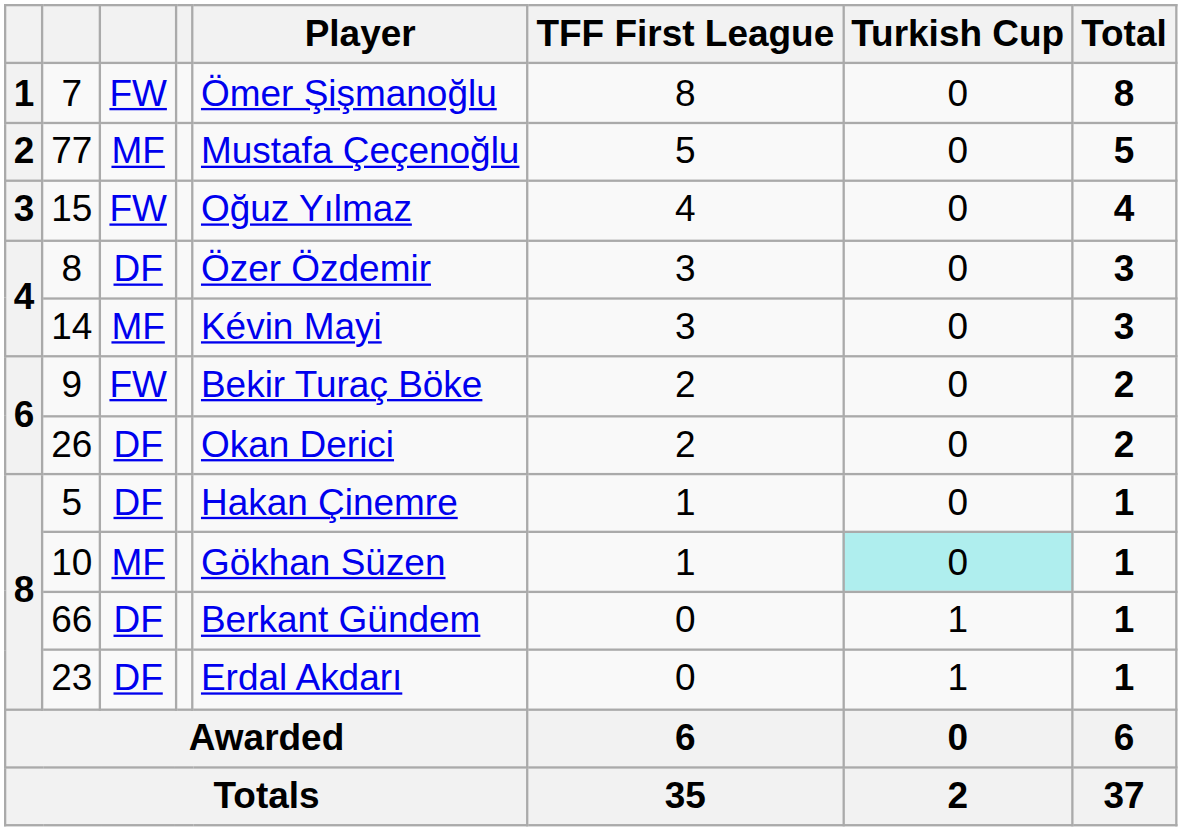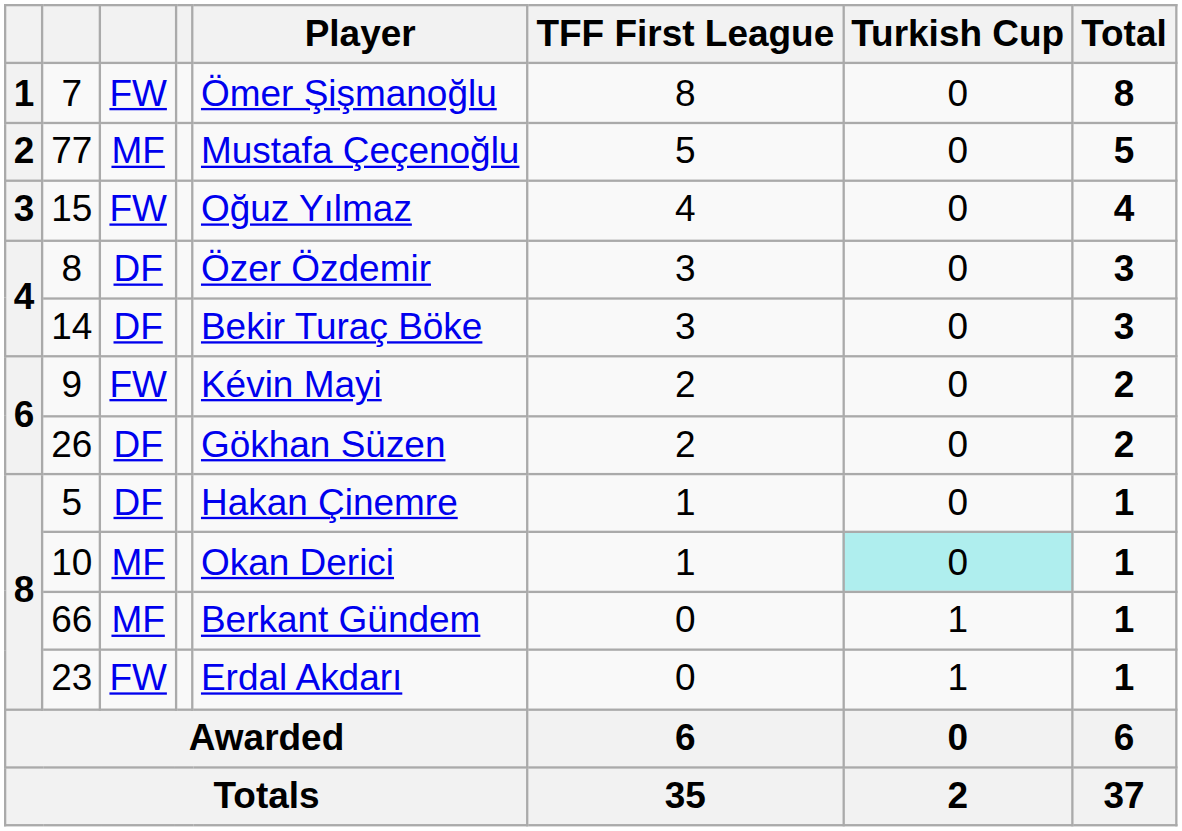 <table class="wikitable" style="text-align:center;">
 <tr>
 <th></th>
 <th></th>
 <th></th>
 <th></th>
 <th>Player</th>
 <th>TFF First League</th>
 <th>Turkish Cup</th>
 <th>Total</th>
 </tr>
 <tr>
 <th>1</th>
 <td>7</td>
 <td><a href='#'>FW</a></td>
 <td></td>
 <td align=left><a href='#'>Ömer Şişmanoğlu</a></td>
 <td>8</td>
 <td>0</td>
 <td><strong>8</strong></td>
 </tr>
 <tr>
 <th>2</th>
 <td>77</td>
 <td><a href='#'>MF</a></td>
 <td></td>
 <td align=left><a href='#'>Mustafa Çeçenoğlu</a></td>
 <td>5</td>
 <td>0</td>
 <td><strong>5</strong></td>
 </tr>
 <tr>
 <th>3</th>
 <td>15</td>
 <td><a href='#'>FW</a></td>
 <td></td>
 <td align=left><a href='#'>Oğuz Yılmaz</a></td>
 <td>4</td>
 <td>0</td>
 <td><strong>4</strong></td>
 </tr>
 <tr>
 <th rowspan="2">4</th>
 <td>8</td>
 <td><a href='#'>DF</a></td>
 <td></td>
 <td align=left><a href='#'>Özer Özdemir</a></td>
 <td>3</td>
 <td>0</td>
 <td><strong>3</strong></td>
 </tr>
 <tr>
 <td>14</td>
-<td><a href='#'>MF</a></td>
+<td><a href='#'>DF</a></td>
 <td></td>
-<td align=left><a href='#'>Kévin Mayi</a></td>
+<td align=left><a href='#'>Bekir Turaç Böke</a></td>
 <td>3</td>
 <td>0</td>
 <td><strong>3</strong></td>
 </tr>
 <tr>
 <th rowspan="2">6</th>
 <td>9</td>
 <td><a href='#'>FW</a></td>
 <td></td>
-<td align=left><a href='#'>Bekir Turaç Böke</a></td>
+<td align=left><a href='#'>Kévin Mayi</a></td>
 <td>2</td>
 <td>0</td>
 <td><strong>2</strong></td>
 </tr>
 <tr>
 <td>26</td>
 <td><a href='#'>DF</a></td>
 <td></td>
-<td align=left><a href='#'>Okan Derici</a></td>
+<td align=left><a href='#'>Gökhan Süzen</a></td>
 <td>2</td>
 <td>0</td>
 <td><strong>2</strong></td>
 </tr>
 <tr>
 <th rowspan="4">8</th>
 <td>5</td>
 <td><a href='#'>DF</a></td>
 <td></td>
 <td align=left><a href='#'>Hakan Çinemre</a></td>
 <td>1</td>
 <td>0</td>
 <td><strong>1</strong></td>
 </tr>
 <tr>
 <td>10</td>
 <td><a href='#'>MF</a></td>
 <td></td>
-<td align=left><a href='#'>Gökhan Süzen</a></td>
+<td align=left><a href='#'>Okan Derici</a></td>
 <td>1</td>
 <td style="background: paleturquoise;">0</td>
 <td><strong>1</strong></td>
 </tr>
 <tr>
 <td>66</td>
-<td><a href='#'>DF</a></td>
+<td><a href='#'>MF</a></td>
 <td></td>
 <td align=left><a href='#'>Berkant Gündem</a></td>
 <td>0</td>
 <td>1</td>
 <td><strong>1</strong></td>
 </tr>
 <tr>
 <td>23</td>
-<td><a href='#'>DF</a></td>
+<td><a href='#'>FW</a></td>
 <td></td>
 <td align=left><a href='#'>Erdal Akdarı</a></td>
 <td>0</td>
 <td>1</td>
 <td><strong>1</strong></td>
 </tr>
 <tr>
 <th colspan=5><strong>Awarded</strong></th>
 <th>6</th>
 <th>0</th>
 <th>6</th>
 </tr>
 <tr>
 <th colspan=5><strong>Totals</strong></th>
 <th>35</th>
 <th>2</th>
 <th>37</th>
 </tr>
 </table>
